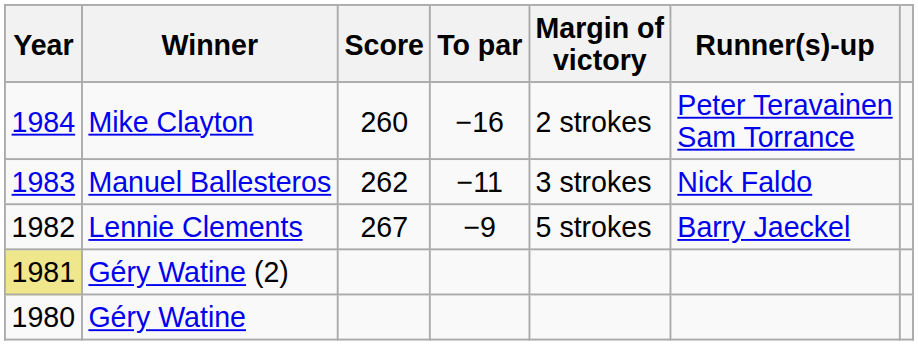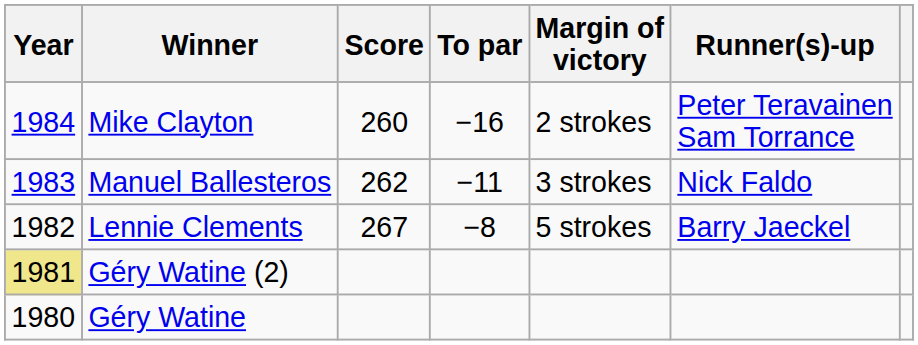 <table class=wikitable style="font-size: 95%;">
 <tr>
 <th>Year</th>
 <th>Winner</th>
 <th>Score</th>
 <th>To par</th>
 <th>Margin of<br>victory</th>
 <th>Runner(s)-up</th>
 <th></th>
 </tr>
 <tr>
 <td><a href='#'>1984</a></td>
 <td> <a href='#'>Mike Clayton</a></td>
 <td align=center>260</td>
 <td align=center>−16</td>
 <td>2 strokes</td>
 <td> <a href='#'>Peter Teravainen</a><br> <a href='#'>Sam Torrance</a></td>
 <td></td>
 </tr>
 <tr>
 <td><a href='#'>1983</a></td>
 <td> <a href='#'>Manuel Ballesteros</a></td>
 <td align=center>262</td>
 <td align=center>−11</td>
 <td>3 strokes</td>
 <td> <a href='#'>Nick Faldo</a></td>
 <td></td>
 </tr>
 <tr>
 <td>1982</td>
 <td> <a href='#'>Lennie Clements</a></td>
 <td align=center>267</td>
-<td align=center>−9</td>
+<td align=center>−8</td>
 <td>5 strokes</td>
 <td> <a href='#'>Barry Jaeckel</a></td>
 <td></td>
 </tr>
 <tr>
 <td style="background: khaki;">1981</td>
 <td> <a href='#'>Géry Watine</a> (2)</td>
 <td align=center></td>
 <td align=center></td>
 <td></td>
 <td></td>
 <td></td>
 </tr>
 <tr>
 <td>1980</td>
 <td> <a href='#'>Géry Watine</a></td>
 <td align=center></td>
 <td align=center></td>
 <td></td>
 <td></td>
 <td></td>
 </tr>
 </table>
